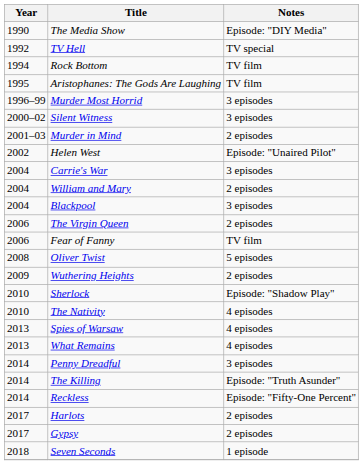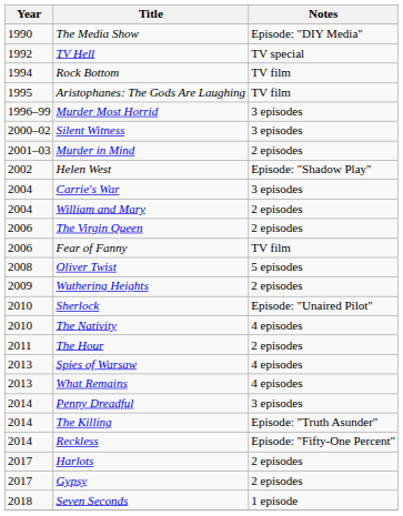 <table class="wikitable sortable">
 <tr>
 <th>Year</th>
 <th>Title</th>
 <th>Notes</th>
 </tr>
 <tr>
 <td>1990</td>
 <td><em>The Media Show</em></td>
 <td>Episode: "DIY Media"</td>
 </tr>
 <tr>
 <td>1992</td>
 <td><em><a href='#'>TV Hell</a></em></td>
 <td>TV special</td>
 </tr>
 <tr>
 <td>1994</td>
 <td><em>Rock Bottom</em></td>
 <td>TV film</td>
 </tr>
 <tr>
 <td>1995</td>
 <td><em>Aristophanes: The Gods Are Laughing</em></td>
 <td>TV film</td>
 </tr>
 <tr>
 <td>1996–99</td>
 <td><em><a href='#'>Murder Most Horrid</a></em></td>
 <td>3 episodes</td>
 </tr>
 <tr>
 <td>2000–02</td>
 <td><em><a href='#'>Silent Witness</a></em></td>
 <td>3 episodes</td>
 </tr>
 <tr>
 <td>2001–03</td>
 <td><em><a href='#'>Murder in Mind</a></em></td>
 <td>2 episodes</td>
 </tr>
 <tr>
 <td>2002</td>
 <td><em>Helen West</em></td>
-<td>Episode: "Unaired Pilot"</td>
+<td>Episode: "Shadow Play"</td>
 </tr>
 <tr>
 <td>2004</td>
 <td><em><a href='#'>Carrie's War</a></em></td>
 <td>3 episodes</td>
 </tr>
 <tr>
 <td>2004</td>
 <td><em><a href='#'>William and Mary</a></em></td>
 <td>2 episodes</td>
-</tr>
-<tr>
-<td>2004</td>
-<td><em><a href='#'>Blackpool</a></em></td>
-<td>3 episodes</td>
 </tr>
 <tr>
 <td>2006</td>
 <td><em><a href='#'>The Virgin Queen</a></em></td>
 <td>2 episodes</td>
 </tr>
 <tr>
 <td>2006</td>
 <td><em>Fear of Fanny</em></td>
 <td>TV film</td>
 </tr>
 <tr>
 <td>2008</td>
 <td><em><a href='#'>Oliver Twist</a></em></td>
 <td>5 episodes</td>
 </tr>
 <tr>
 <td>2009</td>
 <td><em><a href='#'>Wuthering Heights</a></em></td>
 <td>2 episodes</td>
 </tr>
 <tr>
 <td>2010</td>
 <td><em><a href='#'>Sherlock</a></em></td>
-<td>Episode: "Shadow Play"</td>
+<td>Episode: "Unaired Pilot"</td>
 </tr>
 <tr>
 <td>2010</td>
 <td><em><a href='#'>The Nativity</a></em></td>
 <td>4 episodes</td>
+</tr>
+<tr>
+<td>2011</td>
+<td><em><a href='#'>The Hour</a></em></td>
+<td>2 episodes</td>
 </tr>
 <tr>
 <td>2013</td>
 <td><em><a href='#'>Spies of Warsaw</a></em></td>
 <td>4 episodes</td>
 </tr>
 <tr>
 <td>2013</td>
 <td><em><a href='#'>What Remains</a></em></td>
 <td>4 episodes</td>
 </tr>
 <tr>
 <td>2014</td>
 <td><em><a href='#'>Penny Dreadful</a></em></td>
 <td>3 episodes</td>
 </tr>
 <tr>
 <td>2014</td>
 <td><em><a href='#'>The Killing</a></em></td>
 <td>Episode: "Truth Asunder"</td>
 </tr>
 <tr>
 <td>2014</td>
 <td><em><a href='#'>Reckless</a></em></td>
 <td>Episode: "Fifty-One Percent"</td>
 </tr>
 <tr>
 <td>2017</td>
 <td><em><a href='#'>Harlots</a></em></td>
 <td>2 episodes</td>
 </tr>
 <tr>
 <td>2017</td>
 <td><em><a href='#'>Gypsy</a></em></td>
 <td>2 episodes</td>
 </tr>
 <tr>
 <td>2018</td>
 <td><em><a href='#'>Seven Seconds</a></em></td>
 <td>1 episode</td>
 </tr>
 <tr>
 </tr>
 </table>
